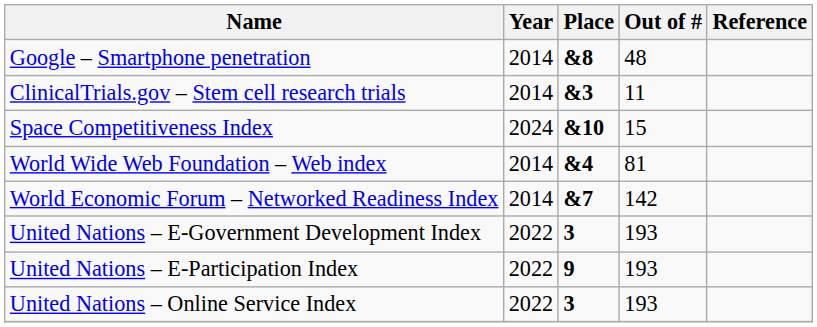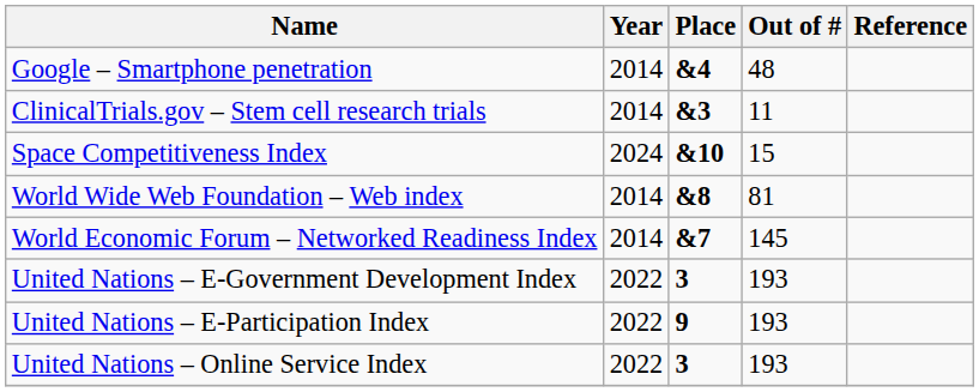 <table class="wikitable sortable" style="text-align:left">
 <tr>
 <th>Name</th>
 <th>Year</th>
 <th>Place</th>
 <th>Out of #</th>
 <th>Reference</th>
 </tr>
 <tr>
 <td><a href='#'>Google</a> – <a href='#'>Smartphone penetration</a></td>
 <td>2014</td>
-<td><strong><span>&</span>8</strong></td>
+<td><strong><span>&</span>4</strong></td>
 <td>48</td>
 <td> </td>
 </tr>
 <tr>
 <td><a href='#'>ClinicalTrials.gov</a> – <a href='#'>Stem cell research trials</a></td>
 <td>2014</td>
 <td><strong><span>&</span>3</strong></td>
 <td>11</td>
 <td></td>
 </tr>
 <tr>
 <td><a href='#'>Space Competitiveness Index</a></td>
 <td>2024</td>
 <td><strong><span>&</span>10</strong></td>
 <td>15</td>
 <td></td>
 </tr>
 <tr>
 <td><a href='#'>World Wide Web Foundation</a> – <a href='#'>Web index</a></td>
 <td>2014</td>
-<td><strong><span>&</span>4</strong></td>
+<td><strong><span>&</span>8</strong></td>
 <td>81</td>
 <td></td>
 </tr>
 <tr>
 <td><a href='#'>World Economic Forum</a> – <a href='#'>Networked Readiness Index</a></td>
 <td>2014</td>
 <td><strong><span>&</span>7</strong></td>
-<td>142</td>
+<td>145</td>
 <td></td>
 </tr>
 <tr>
 <td><a href='#'>United Nations</a> – E-Government Development Index</td>
 <td>2022</td>
 <td><strong>3</strong></td>
 <td>193</td>
 <td></td>
 </tr>
 <tr>
 <td><a href='#'>United Nations</a> – E-Participation Index</td>
 <td>2022</td>
 <td><strong>9</strong></td>
 <td>193</td>
 <td></td>
 </tr>
 <tr>
 <td><a href='#'>United Nations</a> – Online Service Index</td>
 <td>2022</td>
 <td><strong>3</strong></td>
 <td>193</td>
 <td></td>
 </tr>
 <tr>
 </tr>
 </table>
